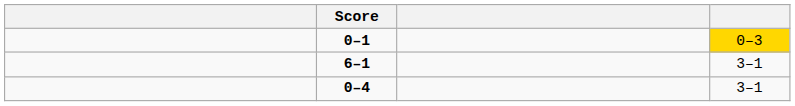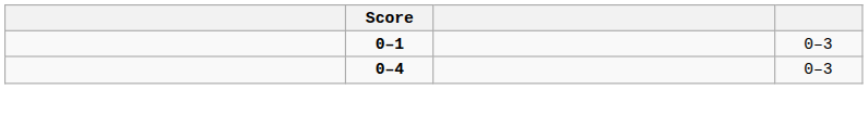 <table class="wikitable" style="text-align: center; ">
 <tr>
 <th align="right" width="270"></th>
 <th width="65">Score</th>
 <th align="left" width="270"></th>
 <th width="65"></th>
 </tr>
 <tr>
 <td align="left"></td>
 <td><strong>0–1</strong></td>
 <td align="left"><strong></strong></td>
-<td style="background: gold;">0–3 <strong></strong></td>
-</tr>
-<tr>
-<td align="left"><strong></strong></td>
-<td><strong>6–1</strong></td>
-<td align="left"></td>
-<td>3–1 <strong></strong></td>
+<td>0–3 <strong></strong></td>
 </tr>
 <tr>
 <td align="left"></td>
 <td><strong>0–4</strong></td>
 <td align="left"><strong></strong></td>
-<td>3–1 <strong></strong></td>
+<td>0–3 <strong></strong></td>
 </tr>
 </table>
